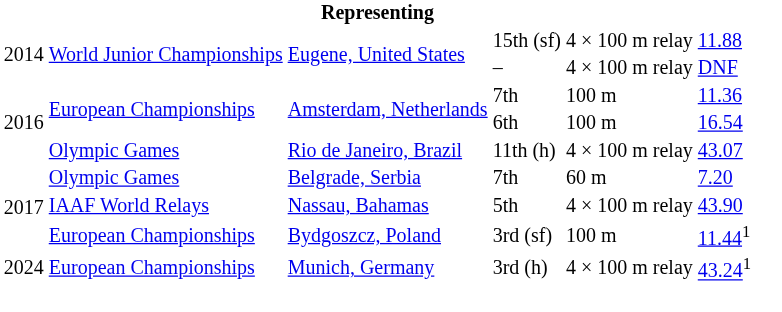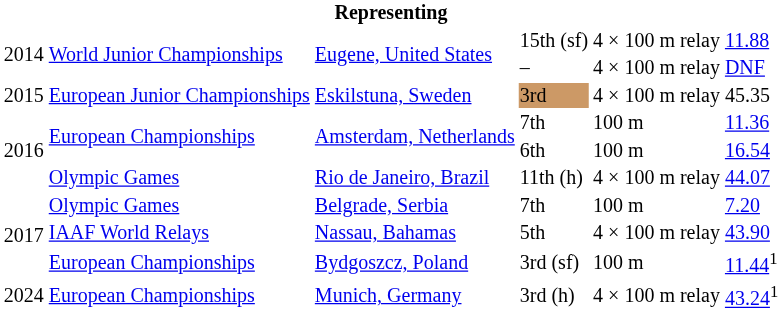 <table>
 <tr>
 <th colspan="6">Representing </th>
 </tr>
 <tr>
 <td rowspan=2>2014</td>
 <td rowspan=2><a href='#'>World Junior Championships</a></td>
 <td rowspan=2><a href='#'>Eugene, United States</a></td>
 <td>15th (sf)</td>
 <td>4 × 100 m relay</td>
 <td><a href='#'>11.88</a></td>
 </tr>
 <tr>
 <td>–</td>
 <td>4 × 100 m relay</td>
 <td><a href='#'>DNF</a></td>
+</tr>
+<tr>
+<td>2015</td>
+<td><a href='#'>European Junior Championships</a></td>
+<td><a href='#'>Eskilstuna, Sweden</a></td>
+<td bgcolor=cc9966>3rd</td>
+<td>4 × 100 m relay</td>
+<td>45.35</td>
 </tr>
 <tr>
 <td rowspan=3>2016</td>
 <td rowspan=2><a href='#'>European Championships</a></td>
 <td rowspan=2><a href='#'>Amsterdam, Netherlands</a></td>
 <td>7th</td>
 <td>100 m</td>
 <td><a href='#'>11.36</a></td>
 </tr>
 <tr>
 <td>6th</td>
 <td>100 m</td>
 <td><a href='#'>16.54</a></td>
 </tr>
 <tr>
 <td><a href='#'>Olympic Games</a></td>
 <td><a href='#'>Rio de Janeiro, Brazil</a></td>
 <td>11th (h)</td>
 <td>4 × 100 m relay</td>
-<td><a href='#'>43.07</a></td>
+<td><a href='#'>44.07</a></td>
 </tr>
 <tr>
 <td rowspan=3>2017</td>
 <td><a href='#'>Olympic Games</a></td>
 <td><a href='#'>Belgrade, Serbia</a></td>
 <td>7th</td>
-<td>60 m</td>
+<td>100 m</td>
 <td><a href='#'>7.20</a></td>
 </tr>
 <tr>
 <td><a href='#'>IAAF World Relays</a></td>
 <td><a href='#'>Nassau, Bahamas</a></td>
 <td>5th</td>
 <td>4 × 100 m relay</td>
 <td><a href='#'>43.90</a></td>
 </tr>
 <tr>
 <td><a href='#'>European Championships</a></td>
 <td><a href='#'>Bydgoszcz, Poland</a></td>
 <td>3rd (sf)</td>
 <td>100 m</td>
 <td><a href='#'>11.44</a><sup>1</sup></td>
 </tr>
 <tr>
 <td>2024</td>
 <td><a href='#'>European Championships</a></td>
 <td><a href='#'>Munich, Germany</a></td>
 <td>3rd (h)</td>
 <td>4 × 100 m relay</td>
 <td><a href='#'>43.24</a><sup>1</sup></td>
 </tr>
 </table>
